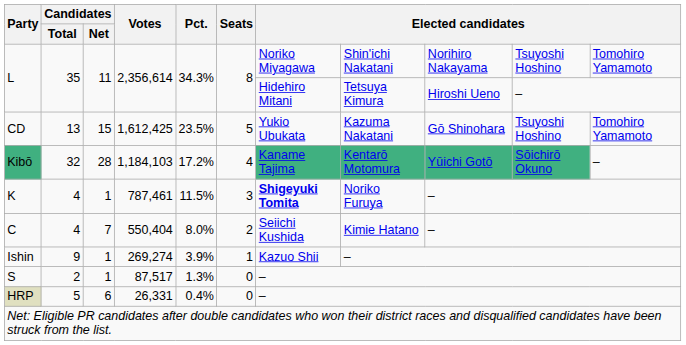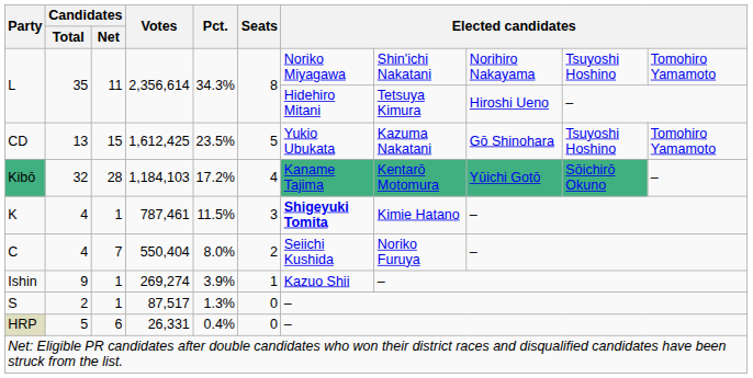 <table class="wikitable">
 <tr>
 <th rowspan="2">Party</th>
 <th colspan="2">Candidates</th>
 <th rowspan="2">Votes</th>
 <th rowspan="2">Pct.</th>
 <th rowspan="2">Seats</th>
 <th colspan="5" rowspan="2">Elected candidates</th>
 </tr>
 <tr>
 <th>Total</th>
 <th>Net</th>
 </tr>
 <tr>
 <td rowspan="2" >L</td>
 <td rowspan="2" align="right">35</td>
 <td rowspan="2" align="right">11</td>
 <td rowspan="2" align="right">2,356,614</td>
 <td rowspan="2" align="right">34.3%</td>
 <td rowspan="2" align="right">8</td>
 <td><a href='#'>Noriko Miyagawa</a></td>
 <td><a href='#'>Shin'ichi Nakatani</a></td>
 <td><a href='#'>Norihiro Nakayama</a></td>
 <td><a href='#'>Tsuyoshi Hoshino</a></td>
 <td><a href='#'>Tomohiro Yamamoto</a></td>
 </tr>
 <tr>
 <td><a href='#'>Hidehiro Mitani</a></td>
 <td><a href='#'>Tetsuya Kimura</a></td>
 <td><a href='#'>Hiroshi Ueno</a></td>
 <td colspan="2">–</td>
 </tr>
 <tr>
 <td>CD</td>
 <td align="right">13</td>
 <td align="right">15</td>
 <td align="right">1,612,425</td>
 <td align="right">23.5%</td>
 <td align="right">5</td>
 <td><a href='#'>Yukio Ubukata</a></td>
 <td><a href='#'>Kazuma Nakatani</a></td>
 <td><a href='#'>Gō Shinohara</a></td>
 <td><a href='#'>Tsuyoshi Hoshino</a></td>
 <td><a href='#'>Tomohiro Yamamoto</a></td>
 </tr>
 <tr>
 <td style="background:#40B080">Kibō</td>
 <td align="right">32</td>
 <td align="right">28</td>
 <td align="right">1,184,103</td>
 <td align="right">17.2%</td>
 <td align="right">4</td>
 <td style="background:#40B080"><a href='#'>Kaname Tajima</a></td>
 <td style="background:#40B080"><a href='#'>Kentarō Motomura</a></td>
 <td style="background:#40B080"><a href='#'>Yūichi Gotō</a></td>
 <td style="background:#40B080"><a href='#'>Sōichirō Okuno</a></td>
 <td>–</td>
 </tr>
 <tr>
 <td>K</td>
 <td align="right">4</td>
 <td align="right">1</td>
 <td align="right">787,461</td>
 <td align="right">11.5%</td>
 <td align="right">3</td>
 <td><strong><a href='#'>Shigeyuki Tomita</a></strong></td>
-<td><a href='#'>Noriko Furuya</a></td>
+<td><a href='#'>Kimie Hatano</a></td>
 <td colspan="3">–</td>
 </tr>
 <tr>
 <td>C</td>
 <td align="right">4</td>
 <td align="right">7</td>
 <td align="right">550,404</td>
 <td align="right">8.0%</td>
 <td align="right">2</td>
 <td><a href='#'>Seiichi Kushida</a></td>
-<td><a href='#'>Kimie Hatano</a></td>
+<td><a href='#'>Noriko Furuya</a></td>
 <td colspan="3">–</td>
 </tr>
 <tr>
 <td>Ishin</td>
 <td align="right">9</td>
 <td align="right">1</td>
 <td align="right">269,274</td>
 <td align="right">3.9%</td>
 <td align="right">1</td>
 <td><a href='#'>Kazuo Shii</a></td>
 <td colspan="4">–</td>
 </tr>
 <tr>
 <td>S</td>
 <td align="right">2</td>
 <td align="right">1</td>
 <td align="right">87,517</td>
 <td align="right">1.3%</td>
 <td align="right">0</td>
 <td colspan="5">–</td>
 </tr>
 <tr>
 <td style="background:#E0E0C0">HRP</td>
 <td align="right">5</td>
 <td align="right">6</td>
 <td align="right">26,331</td>
 <td align="right">0.4%</td>
 <td align="right">0</td>
 <td colspan="5">–</td>
 </tr>
 <tr>
 <td colspan="11"><em>Net: Eligible PR candidates after double candidates who won their district races and disqualified candidates have been struck from the list.</em></td>
 </tr>
 </table>
